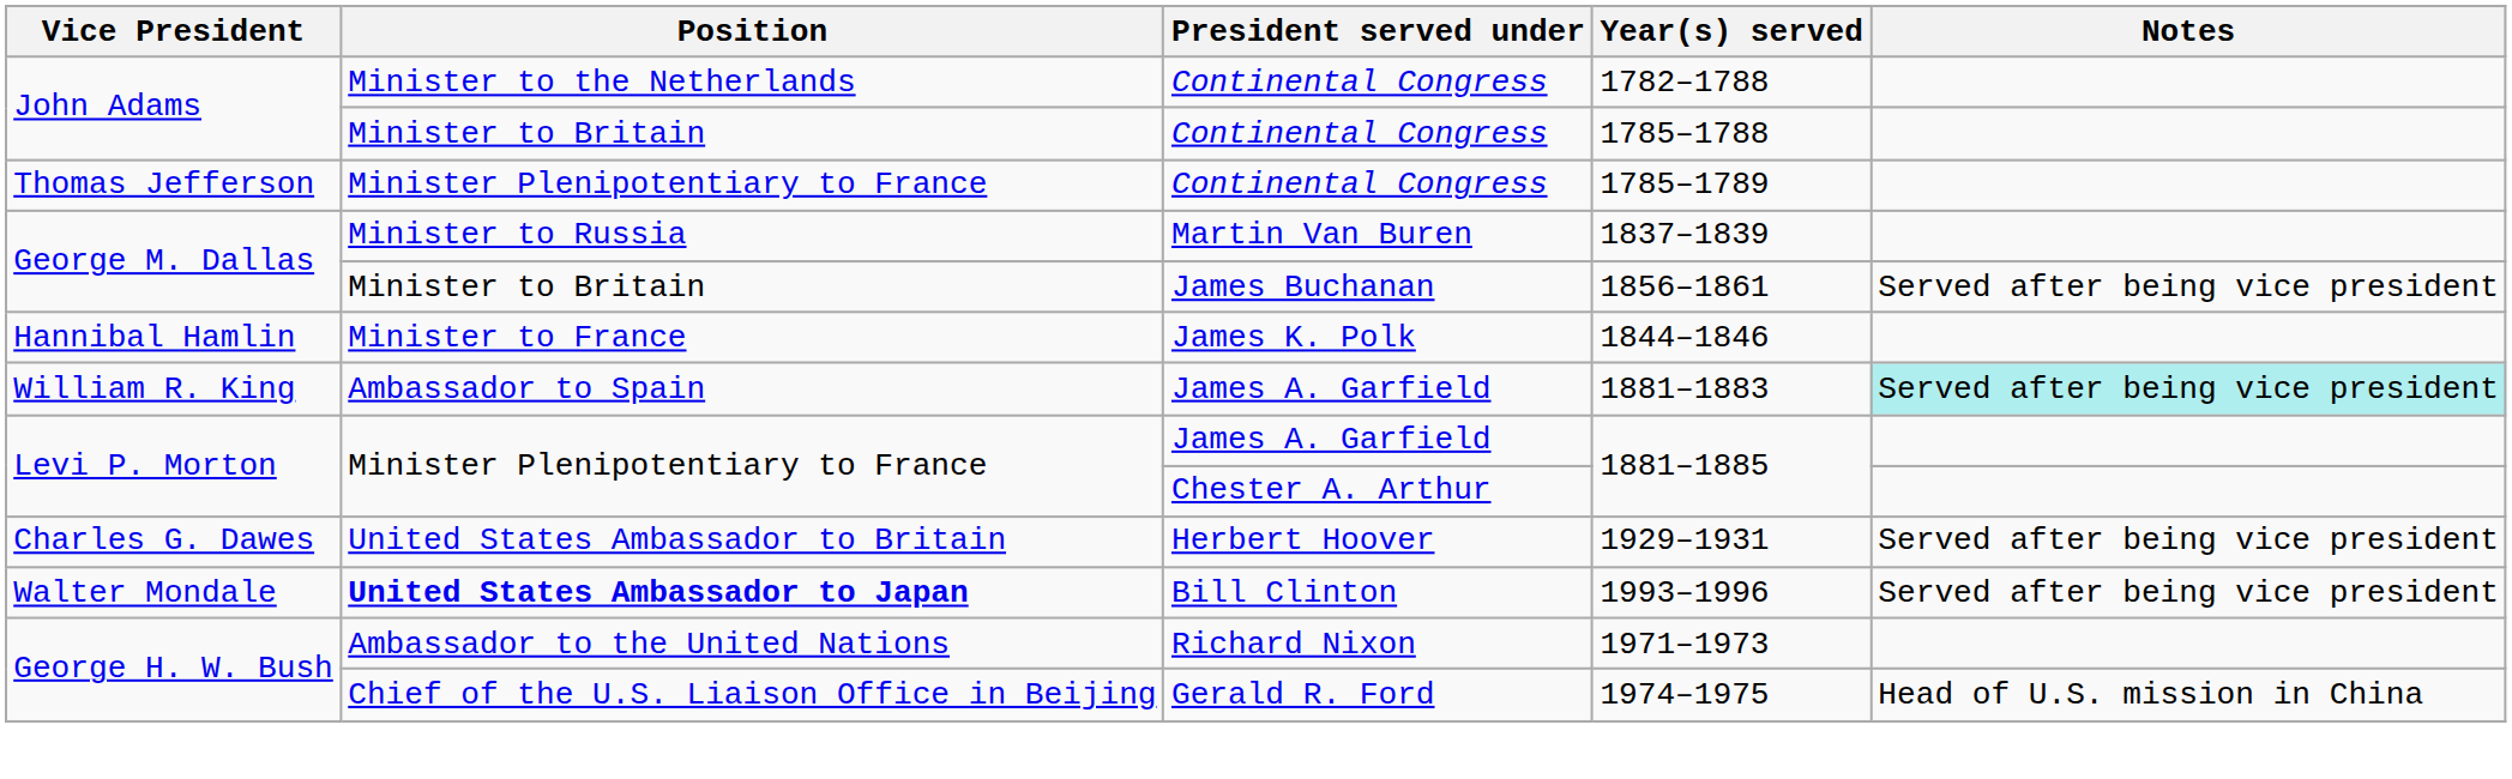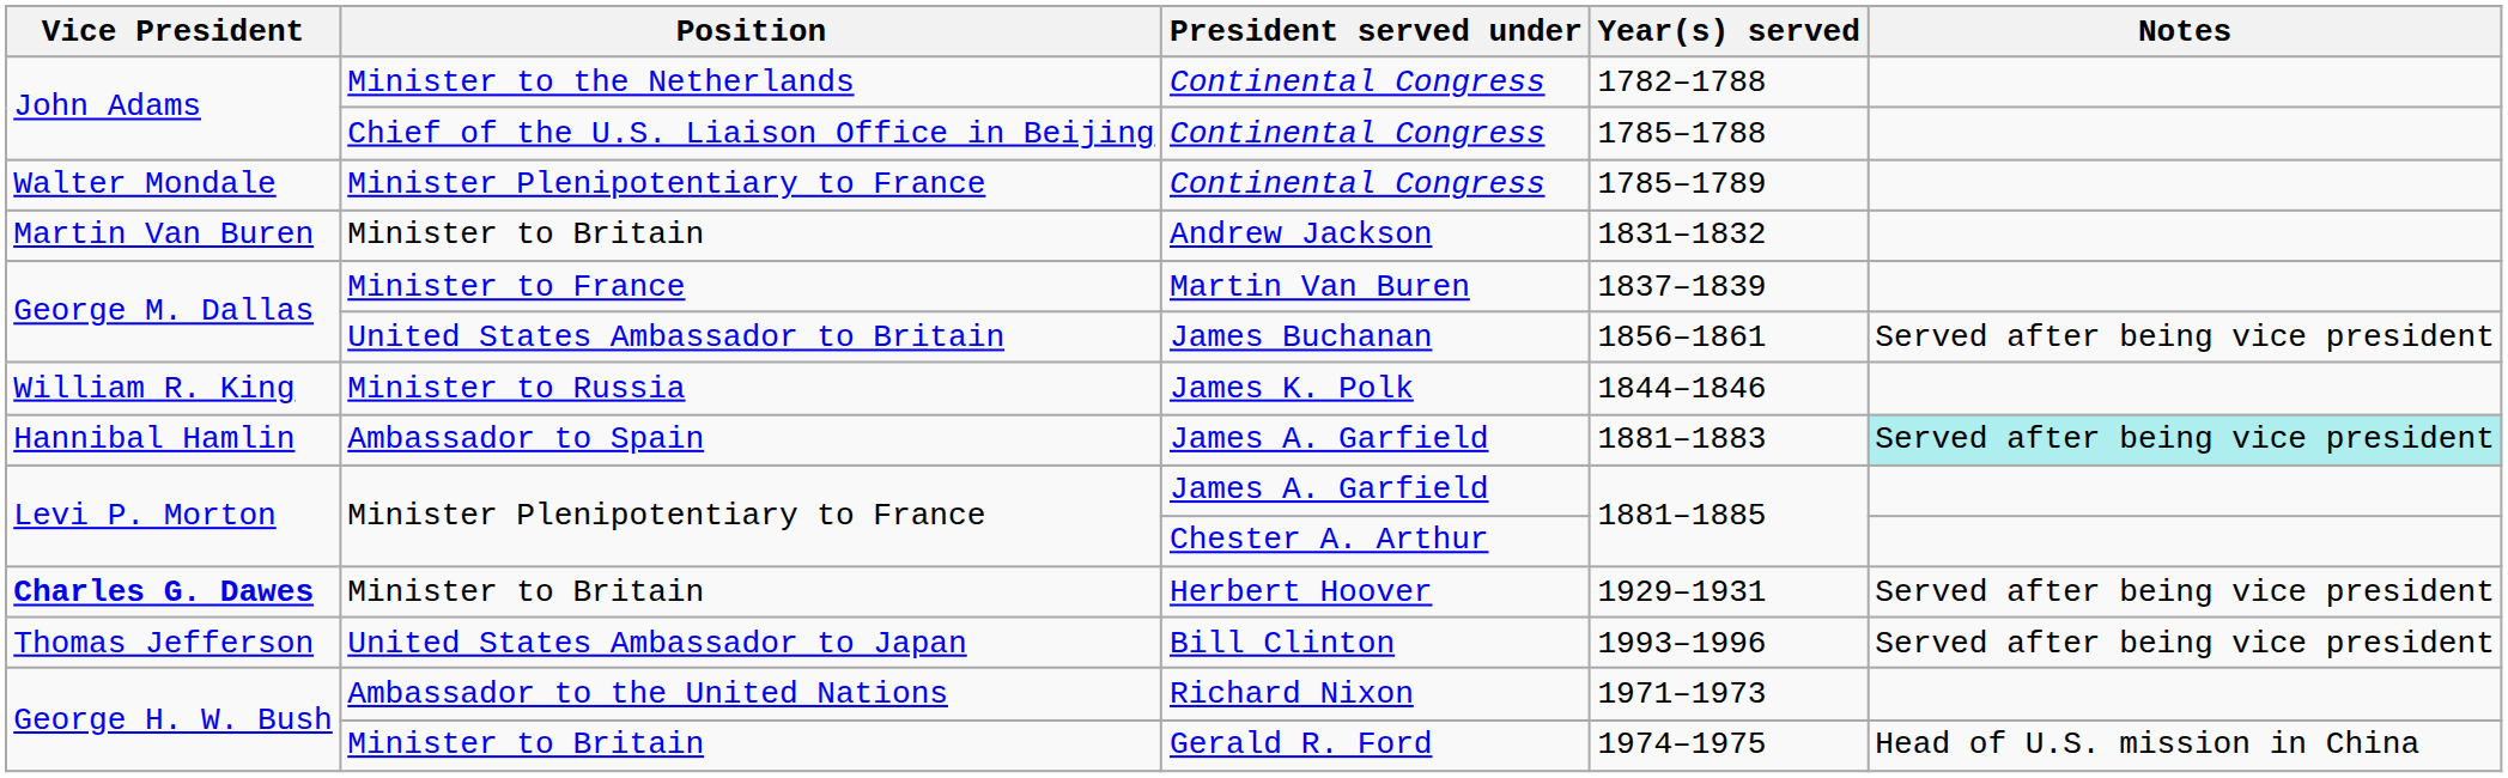 <table class="wikitable">
 <tr>
 <th>Vice President</th>
 <th>Position</th>
 <th>President served under</th>
 <th>Year(s) served</th>
 <th>Notes</th>
 </tr>
 <tr>
 <td rowspan=2><a href='#'>John Adams</a></td>
 <td><a href='#'>Minister to the Netherlands</a></td>
 <td><em><a href='#'>Continental Congress</a></em></td>
 <td>1782–1788</td>
 <td></td>
 </tr>
 <tr>
-<td><a href='#'>Minister to Britain</a></td>
+<td><a href='#'>Chief of the U.S. Liaison Office in Beijing</a></td>
 <td><em><a href='#'>Continental Congress</a></em></td>
 <td>1785–1788</td>
 <td></td>
 </tr>
 <tr>
-<td><a href='#'>Thomas Jefferson</a></td>
+<td><a href='#'>Walter Mondale</a></td>
 <td><a href='#'>Minister Plenipotentiary to France</a></td>
 <td><em><a href='#'>Continental Congress</a></em></td>
 <td>1785–1789</td>
 <td></td>
 </tr>
 <tr>
+<td><a href='#'>Martin Van Buren</a></td>
+<td>Minister to Britain</td>
+<td><a href='#'>Andrew Jackson</a></td>
+<td>1831–1832</td>
+<td></td>
+</tr>
+<tr>
 <td rowspan=2><a href='#'>George M. Dallas</a></td>
-<td><a href='#'>Minister to Russia</a></td>
+<td><a href='#'>Minister to France</a></td>
 <td><a href='#'>Martin Van Buren</a></td>
 <td>1837–1839</td>
 <td></td>
 </tr>
 <tr>
-<td>Minister to Britain</td>
+<td><a href='#'>United States Ambassador to Britain</a></td>
 <td><a href='#'>James Buchanan</a></td>
 <td>1856–1861</td>
 <td>Served after being vice president</td>
 </tr>
 <tr>
-<td><a href='#'>Hannibal Hamlin</a></td>
-<td><a href='#'>Minister to France</a></td>
+<td><a href='#'>William R. King</a></td>
+<td><a href='#'>Minister to Russia</a></td>
 <td><a href='#'>James K. Polk</a></td>
 <td>1844–1846</td>
 <td></td>
 </tr>
 <tr>
-<td><a href='#'>William R. King</a></td>
+<td><a href='#'>Hannibal Hamlin</a></td>
 <td><a href='#'>Ambassador to Spain</a></td>
 <td><a href='#'>James A. Garfield</a></td>
 <td>1881–1883</td>
 <td style="background: paleturquoise;">Served after being vice president</td>
 </tr>
 <tr>
 <td rowspan=2><a href='#'>Levi P. Morton</a></td>
 <td rowspan=2>Minister Plenipotentiary to France</td>
 <td><a href='#'>James A. Garfield</a></td>
 <td rowspan=2>1881–1885</td>
 <td></td>
 </tr>
 <tr>
 <td><a href='#'>Chester A. Arthur</a></td>
 <td></td>
 </tr>
 <tr>
-<td><a href='#'>Charles G. Dawes</a></td>
-<td><a href='#'>United States Ambassador to Britain</a></td>
+<td><strong><a href='#'>Charles G. Dawes</a></strong></td>
+<td>Minister to Britain</td>
 <td><a href='#'>Herbert Hoover</a></td>
 <td>1929–1931</td>
 <td>Served after being vice president</td>
 </tr>
 <tr>
-<td><a href='#'>Walter Mondale</a></td>
-<td><strong><a href='#'>United States Ambassador to Japan</a></strong></td>
+<td><a href='#'>Thomas Jefferson</a></td>
+<td><a href='#'>United States Ambassador to Japan</a></td>
 <td><a href='#'>Bill Clinton</a></td>
 <td>1993–1996</td>
 <td>Served after being vice president</td>
 </tr>
 <tr>
 <td rowspan="2"><a href='#'>George H. W. Bush</a></td>
 <td><a href='#'>Ambassador to the United Nations</a></td>
 <td><a href='#'>Richard Nixon</a></td>
 <td>1971–1973</td>
 <td></td>
 </tr>
 <tr>
-<td><a href='#'>Chief of the U.S. Liaison Office in Beijing</a></td>
+<td><a href='#'>Minister to Britain</a></td>
 <td><a href='#'>Gerald R. Ford</a></td>
 <td>1974–1975</td>
 <td>Head of U.S. mission in China</td>
 </tr>
 </table>
